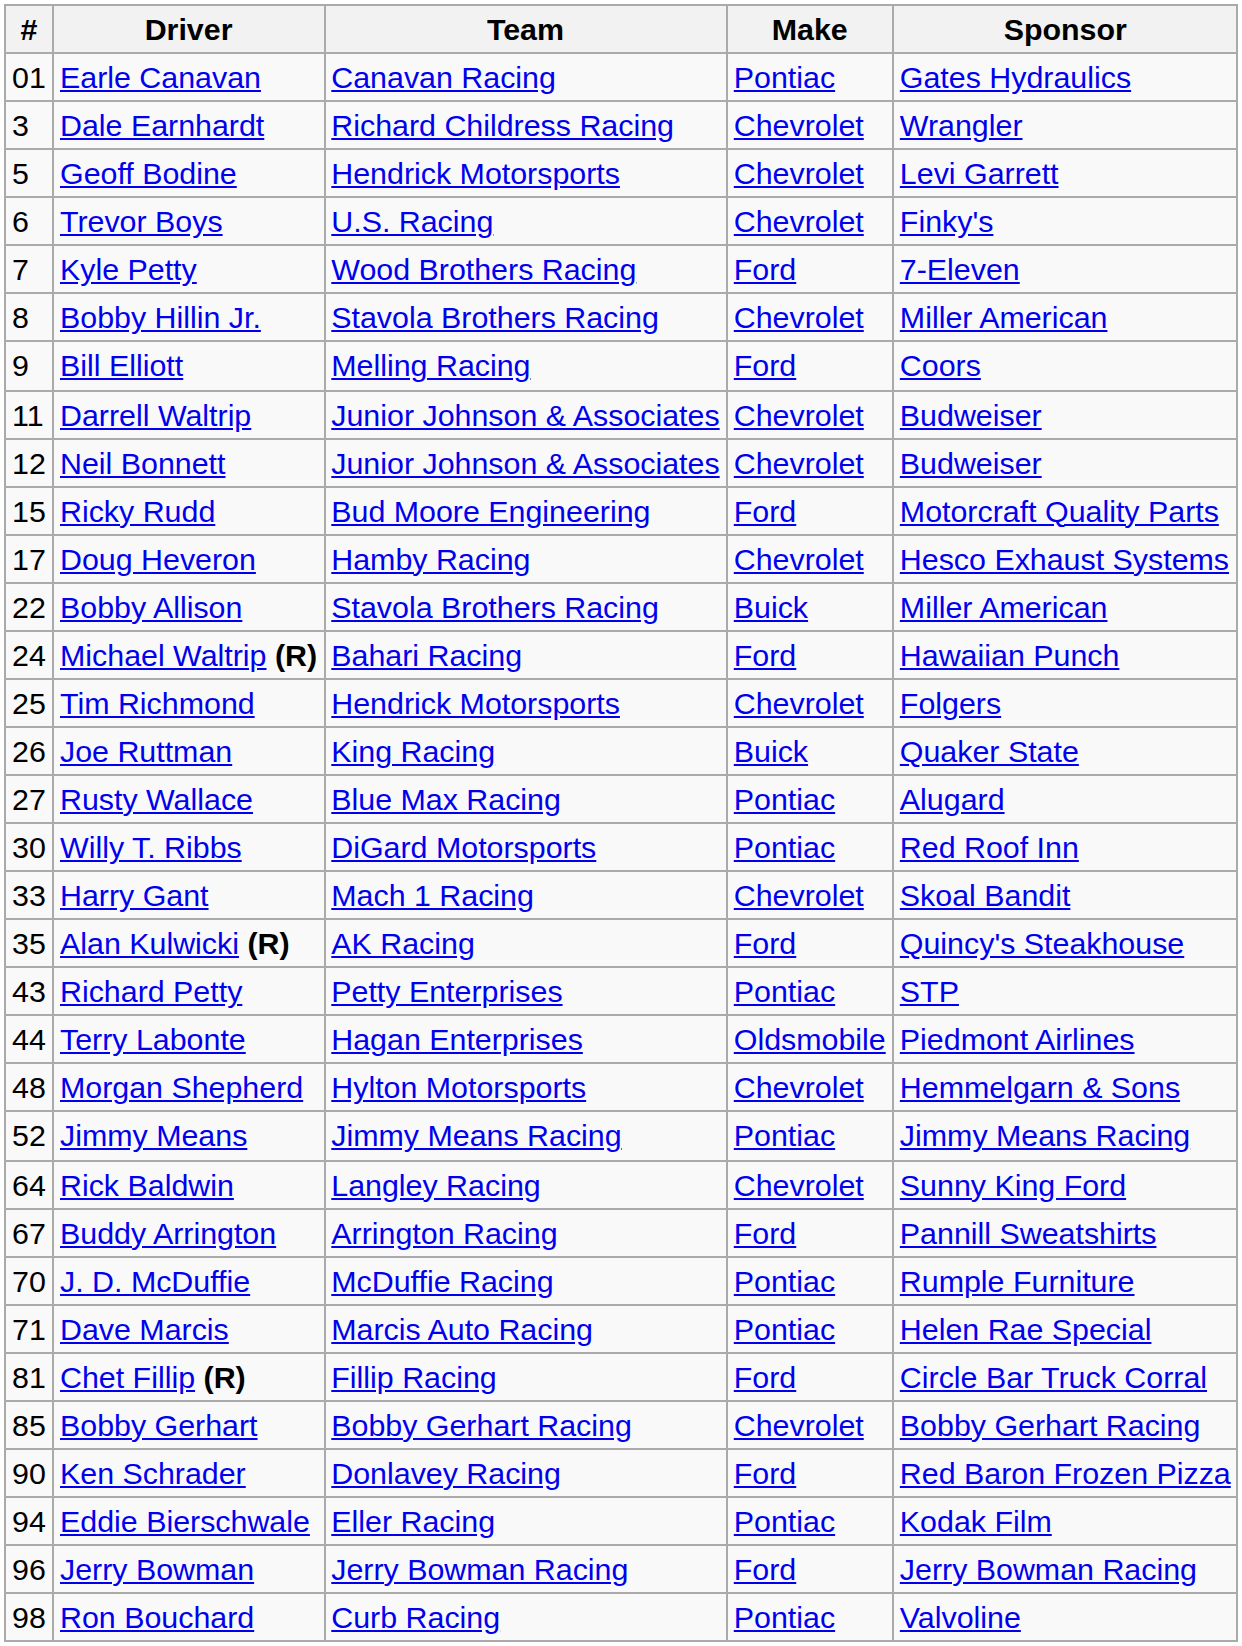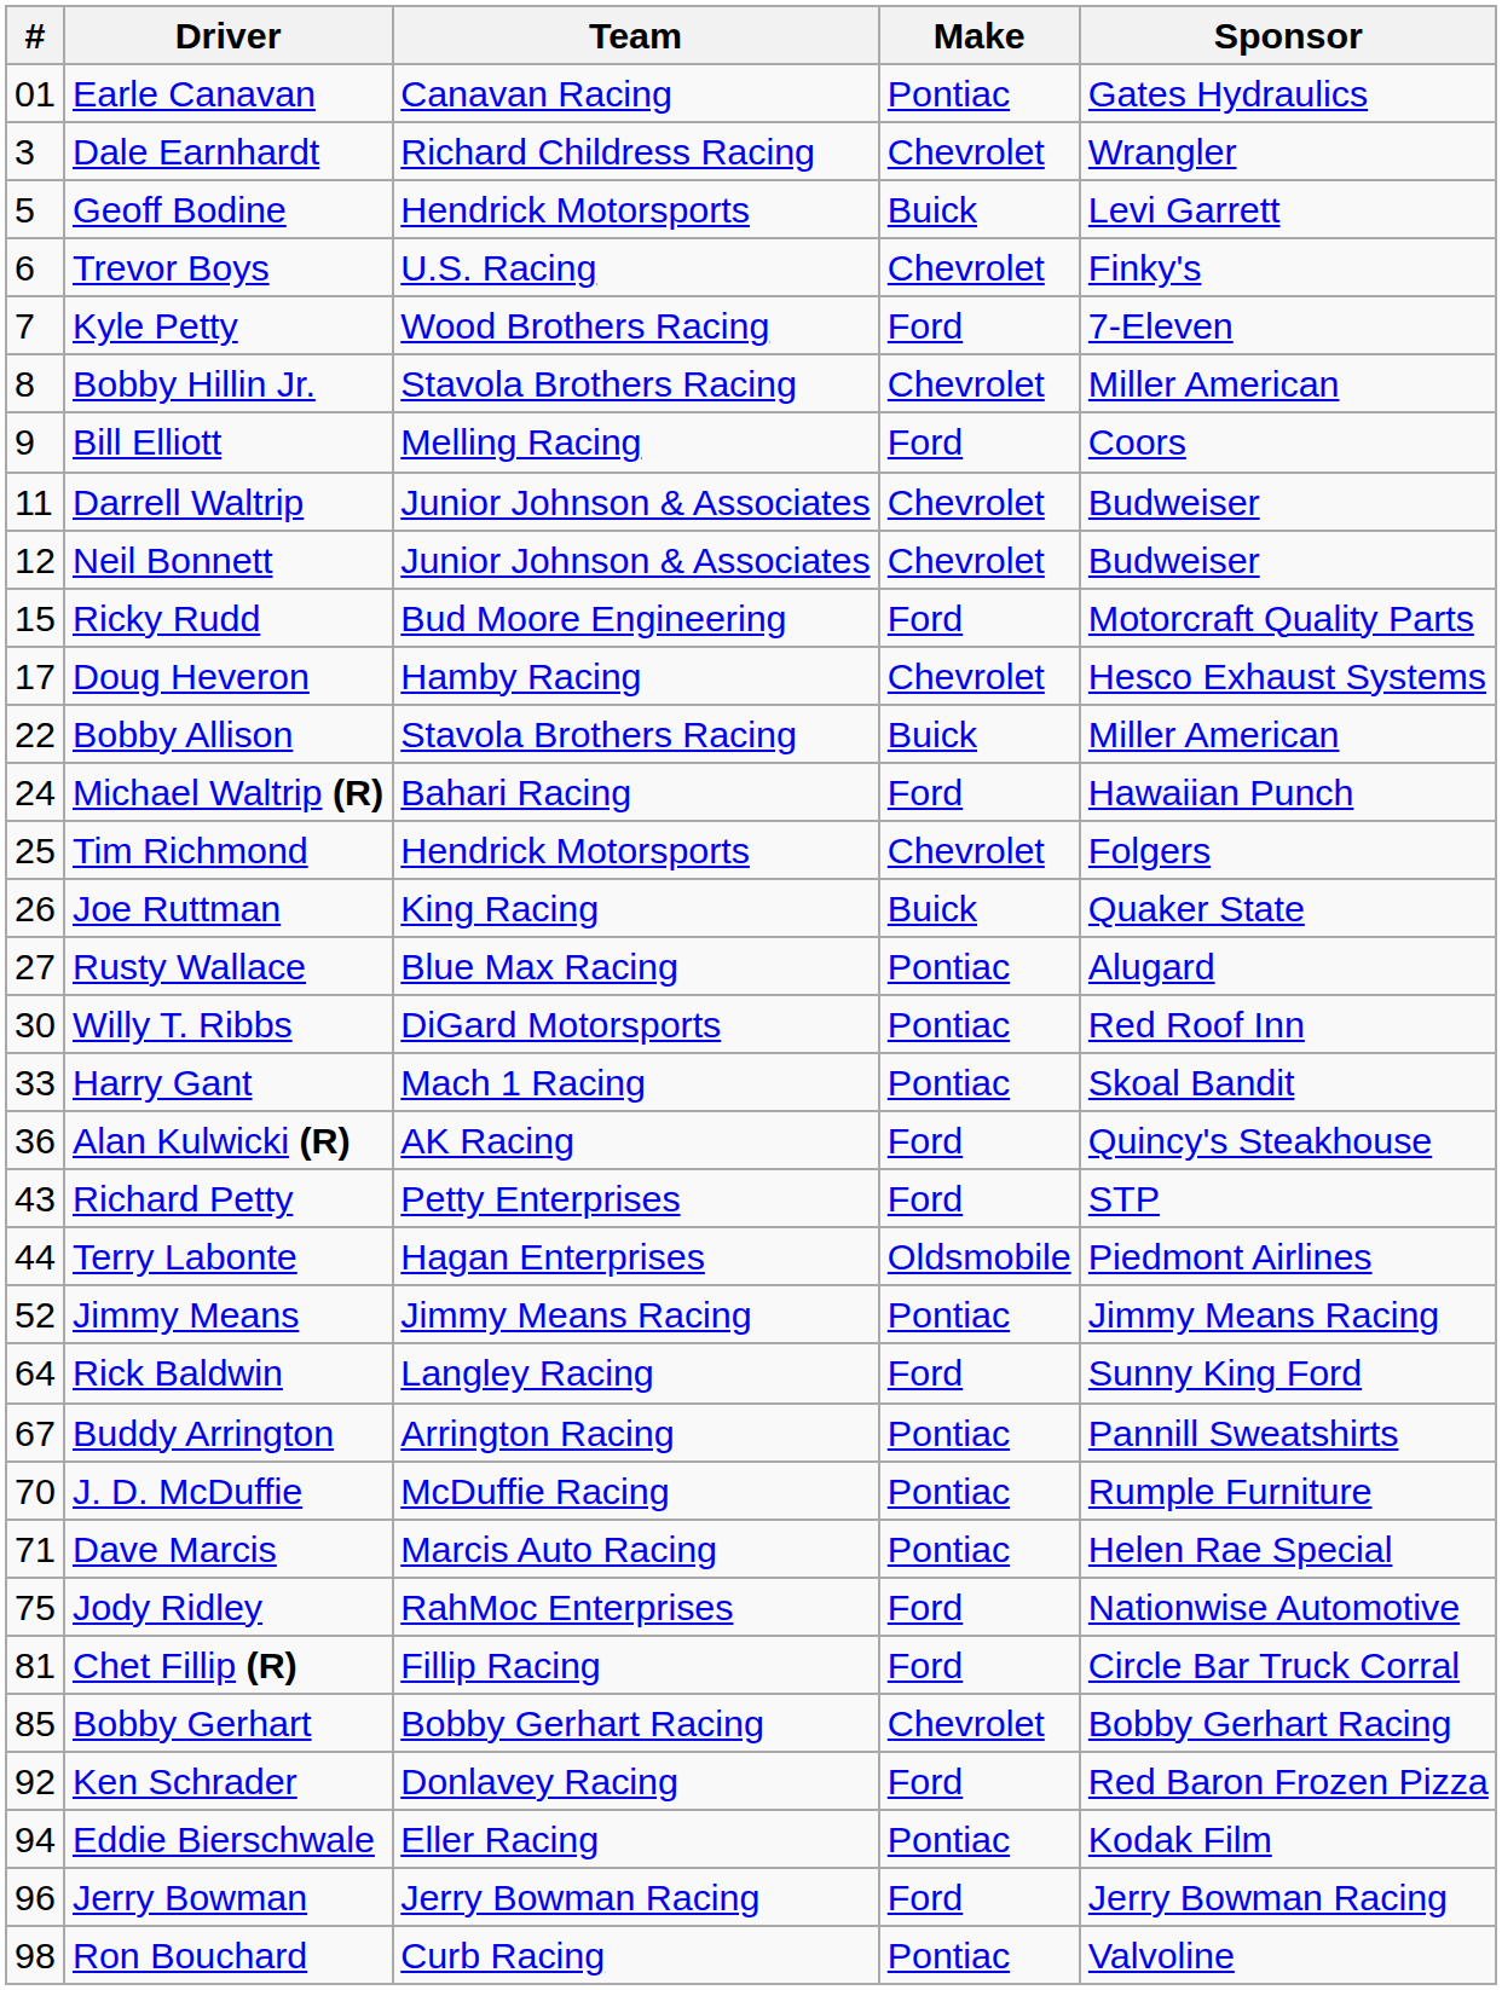 <table class="wikitable" style="font-size:95%">
 <tr>
 <th>#</th>
 <th>Driver</th>
 <th>Team</th>
 <th>Make</th>
 <th>Sponsor</th>
 </tr>
 <tr>
 <td>01</td>
 <td><a href='#'>Earle Canavan</a></td>
 <td><a href='#'>Canavan Racing</a></td>
 <td><a href='#'>Pontiac</a></td>
 <td><a href='#'>Gates Hydraulics</a></td>
 </tr>
 <tr>
 <td>3</td>
 <td><a href='#'>Dale Earnhardt</a></td>
 <td><a href='#'>Richard Childress Racing</a></td>
 <td><a href='#'>Chevrolet</a></td>
 <td><a href='#'>Wrangler</a></td>
 </tr>
 <tr>
 <td>5</td>
 <td><a href='#'>Geoff Bodine</a></td>
 <td><a href='#'>Hendrick Motorsports</a></td>
-<td><a href='#'>Chevrolet</a></td>
+<td><a href='#'>Buick</a></td>
 <td><a href='#'>Levi Garrett</a></td>
 </tr>
 <tr>
 <td>6</td>
 <td><a href='#'>Trevor Boys</a></td>
 <td><a href='#'>U.S. Racing</a></td>
 <td><a href='#'>Chevrolet</a></td>
 <td><a href='#'>Finky's</a></td>
 </tr>
 <tr>
 <td>7</td>
 <td><a href='#'>Kyle Petty</a></td>
 <td><a href='#'>Wood Brothers Racing</a></td>
 <td><a href='#'>Ford</a></td>
 <td><a href='#'>7-Eleven</a></td>
 </tr>
 <tr>
 <td>8</td>
 <td><a href='#'>Bobby Hillin Jr.</a></td>
 <td><a href='#'>Stavola Brothers Racing</a></td>
 <td><a href='#'>Chevrolet</a></td>
 <td><a href='#'>Miller American</a></td>
 </tr>
 <tr>
 <td>9</td>
 <td><a href='#'>Bill Elliott</a></td>
 <td><a href='#'>Melling Racing</a></td>
 <td><a href='#'>Ford</a></td>
 <td><a href='#'>Coors</a></td>
 </tr>
 <tr>
 <td>11</td>
 <td><a href='#'>Darrell Waltrip</a></td>
 <td><a href='#'>Junior Johnson & Associates</a></td>
 <td><a href='#'>Chevrolet</a></td>
 <td><a href='#'>Budweiser</a></td>
 </tr>
 <tr>
 <td>12</td>
 <td><a href='#'>Neil Bonnett</a></td>
 <td><a href='#'>Junior Johnson & Associates</a></td>
 <td><a href='#'>Chevrolet</a></td>
 <td><a href='#'>Budweiser</a></td>
 </tr>
 <tr>
 <td>15</td>
 <td><a href='#'>Ricky Rudd</a></td>
 <td><a href='#'>Bud Moore Engineering</a></td>
 <td><a href='#'>Ford</a></td>
 <td><a href='#'>Motorcraft Quality Parts</a></td>
 </tr>
 <tr>
 <td>17</td>
 <td><a href='#'>Doug Heveron</a></td>
 <td><a href='#'>Hamby Racing</a></td>
 <td><a href='#'>Chevrolet</a></td>
 <td><a href='#'>Hesco Exhaust Systems</a></td>
 </tr>
 <tr>
 <td>22</td>
 <td><a href='#'>Bobby Allison</a></td>
 <td><a href='#'>Stavola Brothers Racing</a></td>
 <td><a href='#'>Buick</a></td>
 <td><a href='#'>Miller American</a></td>
 </tr>
 <tr>
 <td>24</td>
 <td><a href='#'>Michael Waltrip</a> <strong>(R)</strong></td>
 <td><a href='#'>Bahari Racing</a></td>
 <td><a href='#'>Ford</a></td>
 <td><a href='#'>Hawaiian Punch</a></td>
 </tr>
 <tr>
 <td>25</td>
 <td><a href='#'>Tim Richmond</a></td>
 <td><a href='#'>Hendrick Motorsports</a></td>
 <td><a href='#'>Chevrolet</a></td>
 <td><a href='#'>Folgers</a></td>
 </tr>
 <tr>
 <td>26</td>
 <td><a href='#'>Joe Ruttman</a></td>
 <td><a href='#'>King Racing</a></td>
 <td><a href='#'>Buick</a></td>
 <td><a href='#'>Quaker State</a></td>
 </tr>
 <tr>
 <td>27</td>
 <td><a href='#'>Rusty Wallace</a></td>
 <td><a href='#'>Blue Max Racing</a></td>
 <td><a href='#'>Pontiac</a></td>
 <td><a href='#'>Alugard</a></td>
 </tr>
 <tr>
 <td>30</td>
 <td><a href='#'>Willy T. Ribbs</a></td>
 <td><a href='#'>DiGard Motorsports</a></td>
 <td><a href='#'>Pontiac</a></td>
 <td><a href='#'>Red Roof Inn</a></td>
 </tr>
 <tr>
 <td>33</td>
 <td><a href='#'>Harry Gant</a></td>
 <td><a href='#'>Mach 1 Racing</a></td>
-<td><a href='#'>Chevrolet</a></td>
+<td><a href='#'>Pontiac</a></td>
 <td><a href='#'>Skoal Bandit</a></td>
 </tr>
 <tr>
-<td>35</td>
+<td>36</td>
 <td><a href='#'>Alan Kulwicki</a> <strong>(R)</strong></td>
 <td><a href='#'>AK Racing</a></td>
 <td><a href='#'>Ford</a></td>
 <td><a href='#'>Quincy's Steakhouse</a></td>
 </tr>
 <tr>
 <td>43</td>
 <td><a href='#'>Richard Petty</a></td>
 <td><a href='#'>Petty Enterprises</a></td>
-<td><a href='#'>Pontiac</a></td>
+<td><a href='#'>Ford</a></td>
 <td><a href='#'>STP</a></td>
 </tr>
 <tr>
 <td>44</td>
 <td><a href='#'>Terry Labonte</a></td>
 <td><a href='#'>Hagan Enterprises</a></td>
 <td><a href='#'>Oldsmobile</a></td>
 <td><a href='#'>Piedmont Airlines</a></td>
-</tr>
-<tr>
-<td>48</td>
-<td><a href='#'>Morgan Shepherd</a></td>
-<td><a href='#'>Hylton Motorsports</a></td>
-<td><a href='#'>Chevrolet</a></td>
-<td><a href='#'>Hemmelgarn & Sons</a></td>
 </tr>
 <tr>
 <td>52</td>
 <td><a href='#'>Jimmy Means</a></td>
 <td><a href='#'>Jimmy Means Racing</a></td>
 <td><a href='#'>Pontiac</a></td>
 <td><a href='#'>Jimmy Means Racing</a></td>
 </tr>
 <tr>
 <td>64</td>
 <td><a href='#'>Rick Baldwin</a></td>
 <td><a href='#'>Langley Racing</a></td>
-<td><a href='#'>Chevrolet</a></td>
+<td><a href='#'>Ford</a></td>
 <td><a href='#'>Sunny King Ford</a></td>
 </tr>
 <tr>
 <td>67</td>
 <td><a href='#'>Buddy Arrington</a></td>
 <td><a href='#'>Arrington Racing</a></td>
-<td><a href='#'>Ford</a></td>
+<td><a href='#'>Pontiac</a></td>
 <td><a href='#'>Pannill Sweatshirts</a></td>
 </tr>
 <tr>
 <td>70</td>
 <td><a href='#'>J. D. McDuffie</a></td>
 <td><a href='#'>McDuffie Racing</a></td>
 <td><a href='#'>Pontiac</a></td>
 <td><a href='#'>Rumple Furniture</a></td>
 </tr>
 <tr>
 <td>71</td>
 <td><a href='#'>Dave Marcis</a></td>
 <td><a href='#'>Marcis Auto Racing</a></td>
 <td><a href='#'>Pontiac</a></td>
 <td><a href='#'>Helen Rae Special</a></td>
 </tr>
 <tr>
+<td>75</td>
+<td><a href='#'>Jody Ridley</a></td>
+<td><a href='#'>RahMoc Enterprises</a></td>
+<td><a href='#'>Ford</a></td>
+<td><a href='#'>Nationwise Automotive</a></td>
+</tr>
+<tr>
 <td>81</td>
 <td><a href='#'>Chet Fillip</a> <strong>(R)</strong></td>
 <td><a href='#'>Fillip Racing</a></td>
 <td><a href='#'>Ford</a></td>
 <td><a href='#'>Circle Bar Truck Corral</a></td>
 </tr>
 <tr>
 <td>85</td>
 <td><a href='#'>Bobby Gerhart</a></td>
 <td><a href='#'>Bobby Gerhart Racing</a></td>
 <td><a href='#'>Chevrolet</a></td>
 <td><a href='#'>Bobby Gerhart Racing</a></td>
 </tr>
 <tr>
-<td>90</td>
+<td>92</td>
 <td><a href='#'>Ken Schrader</a></td>
 <td><a href='#'>Donlavey Racing</a></td>
 <td><a href='#'>Ford</a></td>
 <td><a href='#'>Red Baron Frozen Pizza</a></td>
 </tr>
 <tr>
 <td>94</td>
 <td><a href='#'>Eddie Bierschwale</a></td>
 <td><a href='#'>Eller Racing</a></td>
 <td><a href='#'>Pontiac</a></td>
 <td><a href='#'>Kodak Film</a></td>
 </tr>
 <tr>
 <td>96</td>
 <td><a href='#'>Jerry Bowman</a></td>
 <td><a href='#'>Jerry Bowman Racing</a></td>
 <td><a href='#'>Ford</a></td>
 <td><a href='#'>Jerry Bowman Racing</a></td>
 </tr>
 <tr>
 <td>98</td>
 <td><a href='#'>Ron Bouchard</a></td>
 <td><a href='#'>Curb Racing</a></td>
 <td><a href='#'>Pontiac</a></td>
 <td><a href='#'>Valvoline</a></td>
 </tr>
 </table>
